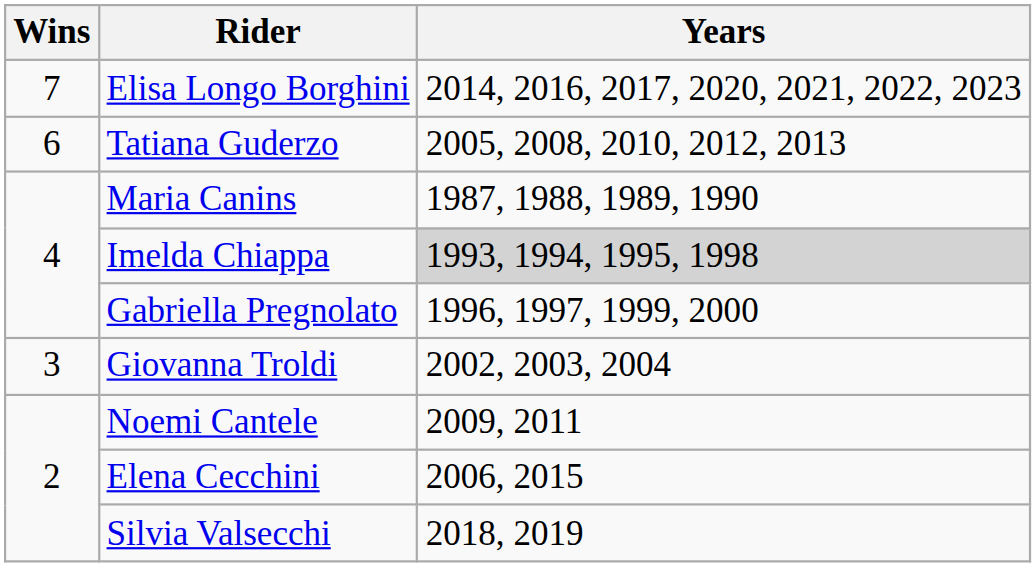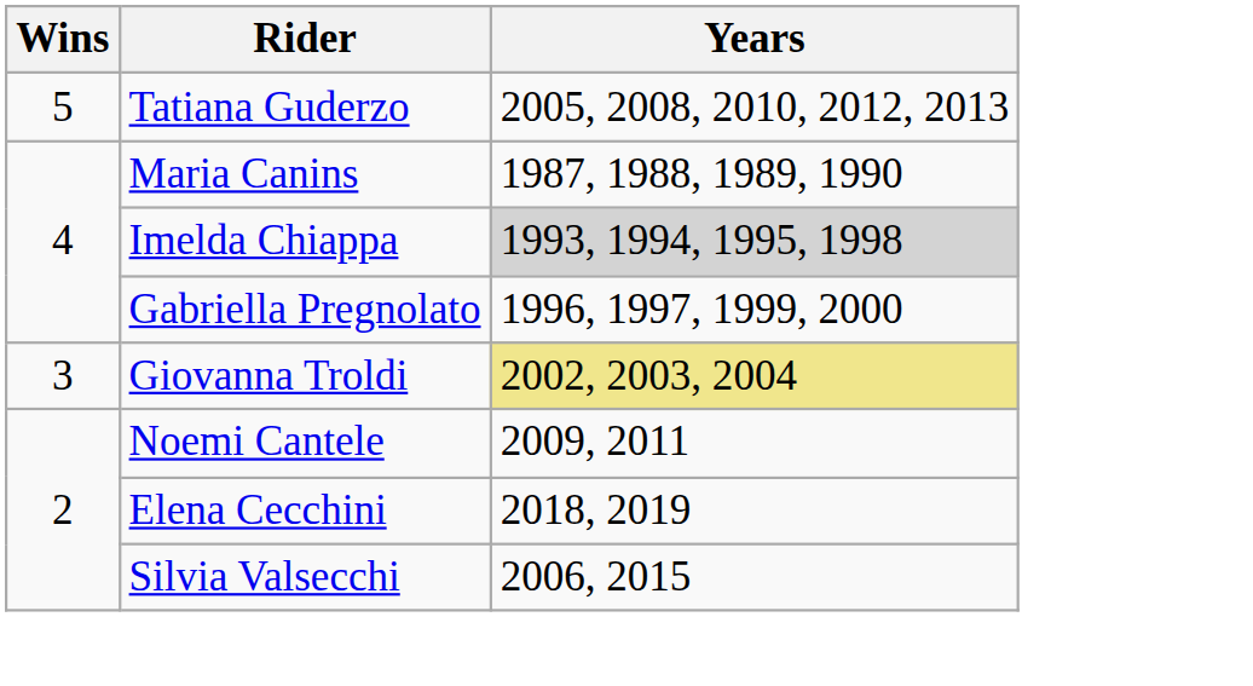 <table class="wikitable">
 <tr>
 <th>Wins</th>
 <th>Rider</th>
 <th>Years</th>
 </tr>
 <tr>
-<td align=center>7</td>
-<td><a href='#'>Elisa Longo Borghini</a></td>
-<td>2014, 2016, 2017, 2020, 2021, 2022, 2023</td>
-</tr>
-<tr>
-<td align=center>6</td>
+<td align=center>5</td>
 <td><a href='#'>Tatiana Guderzo</a></td>
 <td>2005, 2008, 2010, 2012, 2013</td>
 </tr>
 <tr>
 <td align=center rowspan=3>4</td>
 <td><a href='#'>Maria Canins</a></td>
 <td>1987, 1988, 1989, 1990</td>
 </tr>
 <tr>
 <td><a href='#'>Imelda Chiappa</a></td>
 <td style="background: lightgrey;">1993, 1994, 1995, 1998</td>
 </tr>
 <tr>
 <td><a href='#'>Gabriella Pregnolato</a></td>
 <td>1996, 1997, 1999, 2000</td>
 </tr>
 <tr>
 <td align=center>3</td>
 <td><a href='#'>Giovanna Troldi</a></td>
-<td>2002, 2003, 2004</td>
+<td style="background: khaki;">2002, 2003, 2004</td>
 </tr>
 <tr>
 <td align=center rowspan=3>2</td>
 <td><a href='#'>Noemi Cantele</a></td>
 <td>2009, 2011</td>
 </tr>
 <tr>
 <td><a href='#'>Elena Cecchini</a></td>
-<td>2006, 2015</td>
+<td>2018, 2019</td>
 </tr>
 <tr>
 <td><a href='#'>Silvia Valsecchi</a></td>
-<td>2018, 2019</td>
+<td>2006, 2015</td>
 </tr>
 </table>
